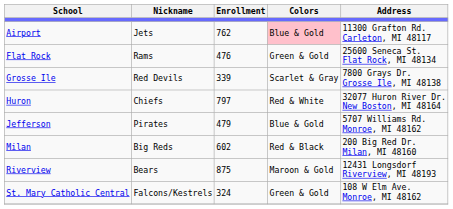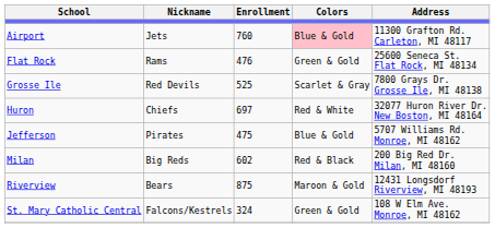 <table class="wikitable sortable">
 <tr>
 <th>School</th>
 <th>Nickname</th>
 <th>Enrollment</th>
 <th>Colors</th>
 <th>Address</th>
 </tr>
 <tr>
 <th colspan="8" style="background:#676AFE;"></th>
 </tr>
 <tr>
 <td><a href='#'>Airport</a></td>
 <td>Jets</td>
-<td>762</td>
+<td>760</td>
 <td style="background: pink;">Blue & Gold<br>  </td>
 <td>11300 Grafton Rd.<br><a href='#'>Carleton</a>, MI 48117</td>
 </tr>
 <tr>
 <td><a href='#'>Flat Rock</a></td>
 <td>Rams</td>
 <td>476</td>
 <td>Green & Gold<br> </td>
 <td>25600 Seneca St.<br><a href='#'>Flat Rock</a>, MI 48134</td>
 </tr>
 <tr>
 <td><a href='#'>Grosse Ile</a></td>
 <td>Red Devils</td>
-<td>339</td>
+<td>525</td>
 <td>Scarlet & Gray<br> </td>
 <td>7800 Grays Dr.<br><a href='#'>Grosse Ile</a>, MI 48138</td>
 </tr>
 <tr>
 <td><a href='#'>Huron</a></td>
 <td>Chiefs</td>
-<td>797</td>
+<td>697</td>
 <td>Red & White<br> </td>
 <td>32077 Huron River Dr.<br><a href='#'>New Boston</a>, MI 48164</td>
 </tr>
 <tr>
 <td><a href='#'>Jefferson</a></td>
 <td>Pirates</td>
-<td>479</td>
+<td>475</td>
 <td>Blue & Gold<br>  </td>
 <td>5707 Williams Rd.<br><a href='#'>Monroe</a>, MI 48162</td>
 </tr>
 <tr>
 <td><a href='#'>Milan</a></td>
 <td>Big Reds</td>
 <td>602</td>
 <td>Red & Black<br> </td>
 <td>200 Big Red Dr.<br><a href='#'>Milan</a>, MI 48160</td>
 </tr>
 <tr>
 <td><a href='#'>Riverview</a></td>
 <td>Bears</td>
 <td>875</td>
 <td>Maroon & Gold<br> </td>
 <td>12431 Longsdorf<br><a href='#'>Riverview</a>, MI 48193</td>
 </tr>
 <tr>
 <td><a href='#'>St. Mary Catholic Central</a></td>
 <td>Falcons/Kestrels</td>
 <td>324</td>
 <td>Green & Gold<br> </td>
 <td>108 W Elm Ave.<br><a href='#'>Monroe</a>, MI 48162</td>
 </tr>
 <tr>
 </tr>
 </table>
